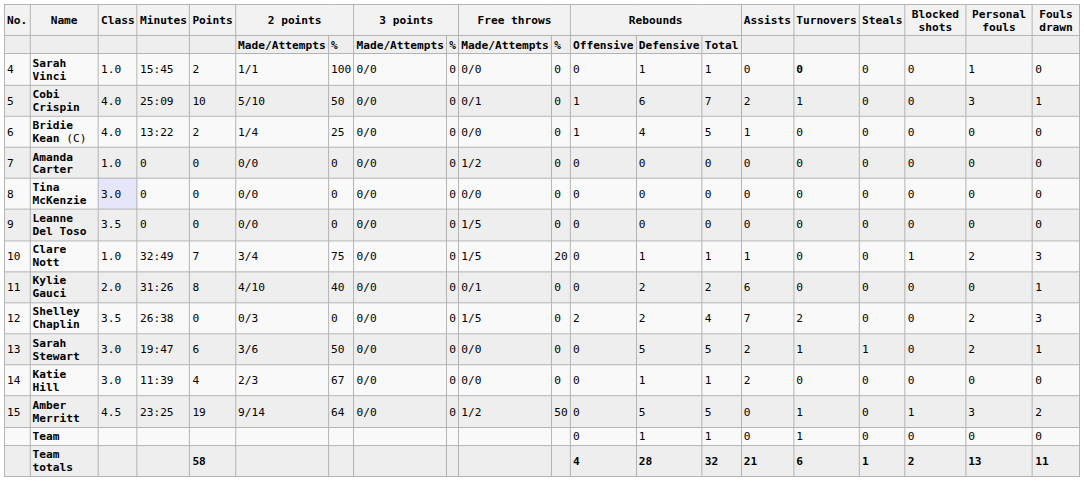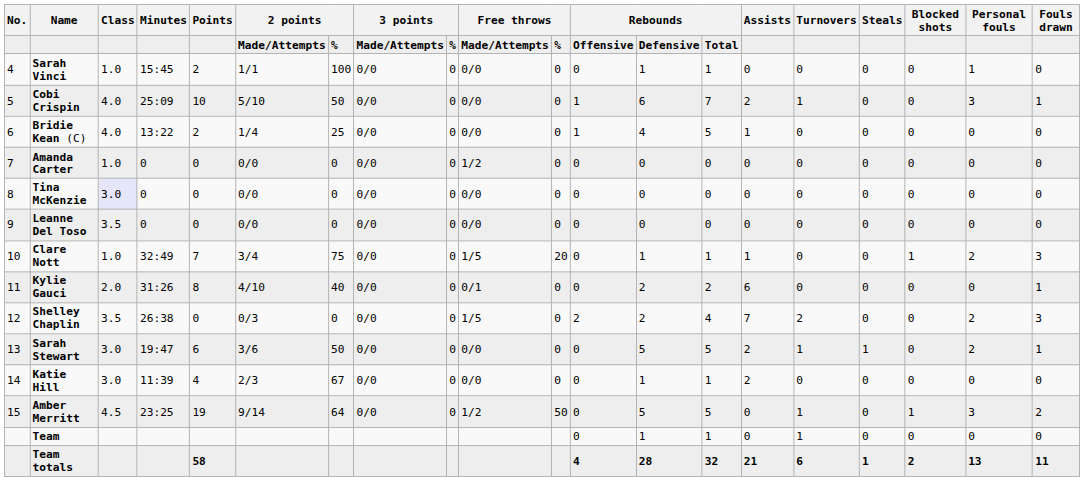 <table class="wikitable sortable" border="1">
 <tr>
 <th>No.</th>
 <th>Name</th>
 <th>Class</th>
 <th>Minutes</th>
 <th>Points</th>
 <th colspan="2">2 points</th>
 <th colspan="2">3 points</th>
 <th colspan="2">Free throws</th>
 <th colspan="3">Rebounds</th>
 <th>Assists</th>
 <th>Turnovers</th>
 <th>Steals</th>
 <th>Blocked shots</th>
 <th>Personal fouls</th>
 <th>Fouls drawn</th>
 </tr>
 <tr bgcolor=#eeeeee>
 <td></td>
 <td></td>
 <td></td>
 <td></td>
 <td></td>
 <td><strong>Made/Attempts</strong></td>
 <td><strong>%</strong></td>
 <td><strong>Made/Attempts</strong></td>
 <td><strong>%</strong></td>
 <td><strong>Made/Attempts</strong></td>
 <td><strong>%</strong></td>
 <td><strong>Offensive</strong></td>
 <td><strong>Defensive</strong></td>
 <td><strong>Total</strong></td>
 <td></td>
 <td></td>
 <td></td>
 <td></td>
 <td></td>
 <td></td>
 </tr>
 <tr>
 <td>4</td>
 <td><strong>Sarah Vinci</strong></td>
 <td>1.0</td>
 <td>15:45</td>
 <td>2</td>
 <td>1/1</td>
 <td>100</td>
 <td>0/0</td>
 <td>0</td>
 <td>0/0</td>
 <td>0</td>
 <td>0</td>
 <td>1</td>
 <td>1</td>
 <td>0</td>
-<td><strong>0</strong></td>
+<td>0</td>
 <td>0</td>
 <td>0</td>
 <td>1</td>
 <td>0</td>
 </tr>
 <tr bgcolor="#eeeeeeee">
 <td>5</td>
 <td><strong>Cobi Crispin</strong></td>
 <td>4.0</td>
 <td>25:09</td>
 <td>10</td>
 <td>5/10</td>
 <td>50</td>
 <td>0/0</td>
 <td>0</td>
-<td>0/1</td>
+<td>0/0</td>
 <td>0</td>
 <td>1</td>
 <td>6</td>
 <td>7</td>
 <td>2</td>
 <td>1</td>
 <td>0</td>
 <td>0</td>
 <td>3</td>
 <td>1</td>
 </tr>
 <tr>
 <td>6</td>
 <td><strong>Bridie Kean</strong> (C)</td>
 <td>4.0</td>
 <td>13:22</td>
 <td>2</td>
 <td>1/4</td>
 <td>25</td>
 <td>0/0</td>
 <td>0</td>
 <td>0/0</td>
 <td>0</td>
 <td>1</td>
 <td>4</td>
 <td>5</td>
 <td>1</td>
 <td>0</td>
 <td>0</td>
 <td>0</td>
 <td>0</td>
 <td>0</td>
 </tr>
 <tr bgcolor="#eeeeeeee">
 <td>7</td>
 <td><strong>Amanda Carter</strong></td>
 <td>1.0</td>
 <td>0</td>
 <td>0</td>
 <td>0/0</td>
 <td>0</td>
 <td>0/0</td>
 <td>0</td>
 <td>1/2</td>
 <td>0</td>
 <td>0</td>
 <td>0</td>
 <td>0</td>
 <td>0</td>
 <td>0</td>
 <td>0</td>
 <td>0</td>
 <td>0</td>
 <td>0</td>
 </tr>
 <tr>
 <td>8</td>
 <td><strong>Tina McKenzie</strong></td>
 <td style="background: lavender;">3.0</td>
 <td>0</td>
 <td>0</td>
 <td>0/0</td>
 <td>0</td>
 <td>0/0</td>
 <td>0</td>
 <td>0/0</td>
 <td>0</td>
 <td>0</td>
 <td>0</td>
 <td>0</td>
 <td>0</td>
 <td>0</td>
 <td>0</td>
 <td>0</td>
 <td>0</td>
 <td>0</td>
 </tr>
 <tr bgcolor="#eeeeeeee">
 <td>9</td>
 <td><strong>Leanne Del Toso</strong></td>
 <td>3.5</td>
 <td>0</td>
 <td>0</td>
 <td>0/0</td>
 <td>0</td>
 <td>0/0</td>
 <td>0</td>
-<td>1/5</td>
+<td>0/0</td>
 <td>0</td>
 <td>0</td>
 <td>0</td>
 <td>0</td>
 <td>0</td>
 <td>0</td>
 <td>0</td>
 <td>0</td>
 <td>0</td>
 <td>0</td>
 </tr>
 <tr>
 <td>10</td>
 <td><strong>Clare Nott</strong></td>
 <td>1.0</td>
 <td>32:49</td>
 <td>7</td>
 <td>3/4</td>
 <td>75</td>
 <td>0/0</td>
 <td>0</td>
 <td>1/5</td>
 <td>20</td>
 <td>0</td>
 <td>1</td>
 <td>1</td>
 <td>1</td>
 <td>0</td>
 <td>0</td>
 <td>1</td>
 <td>2</td>
 <td>3</td>
 </tr>
 <tr bgcolor="#eeeeeeee">
 <td>11</td>
 <td><strong>Kylie Gauci</strong></td>
 <td>2.0</td>
 <td>31:26</td>
 <td>8</td>
 <td>4/10</td>
 <td>40</td>
 <td>0/0</td>
 <td>0</td>
 <td>0/1</td>
 <td>0</td>
 <td>0</td>
 <td>2</td>
 <td>2</td>
 <td>6</td>
 <td>0</td>
 <td>0</td>
 <td>0</td>
 <td>0</td>
 <td>1</td>
 </tr>
 <tr>
 <td>12</td>
 <td><strong>Shelley Chaplin</strong></td>
 <td>3.5</td>
 <td>26:38</td>
 <td>0</td>
 <td>0/3</td>
 <td>0</td>
 <td>0/0</td>
 <td>0</td>
 <td>1/5</td>
 <td>0</td>
 <td>2</td>
 <td>2</td>
 <td>4</td>
 <td>7</td>
 <td>2</td>
 <td>0</td>
 <td>0</td>
 <td>2</td>
 <td>3</td>
 </tr>
 <tr bgcolor="#eeeeeeee">
 <td>13</td>
 <td><strong>Sarah Stewart</strong></td>
 <td>3.0</td>
 <td>19:47</td>
 <td>6</td>
 <td>3/6</td>
 <td>50</td>
 <td>0/0</td>
 <td>0</td>
 <td>0/0</td>
 <td>0</td>
 <td>0</td>
 <td>5</td>
 <td>5</td>
 <td>2</td>
 <td>1</td>
 <td>1</td>
 <td>0</td>
 <td>2</td>
 <td>1</td>
 </tr>
 <tr>
 <td>14</td>
 <td><strong>Katie Hill</strong></td>
 <td>3.0</td>
 <td>11:39</td>
 <td>4</td>
 <td>2/3</td>
 <td>67</td>
 <td>0/0</td>
 <td>0</td>
 <td>0/0</td>
 <td>0</td>
 <td>0</td>
 <td>1</td>
 <td>1</td>
 <td>2</td>
 <td>0</td>
 <td>0</td>
 <td>0</td>
 <td>0</td>
 <td>0</td>
 </tr>
 <tr bgcolor="#eeeeeeee">
 <td>15</td>
 <td><strong>Amber Merritt</strong></td>
 <td>4.5</td>
 <td>23:25</td>
 <td>19</td>
 <td>9/14</td>
 <td>64</td>
 <td>0/0</td>
 <td>0</td>
 <td>1/2</td>
 <td>50</td>
 <td>0</td>
 <td>5</td>
 <td>5</td>
 <td>0</td>
 <td>1</td>
 <td>0</td>
 <td>1</td>
 <td>3</td>
 <td>2</td>
 </tr>
 <tr>
 <td></td>
 <td><strong>Team</strong></td>
 <td></td>
 <td></td>
 <td></td>
 <td></td>
 <td></td>
 <td></td>
 <td></td>
 <td></td>
 <td></td>
 <td>0</td>
 <td>1</td>
 <td>1</td>
 <td>0</td>
 <td>1</td>
 <td>0</td>
 <td>0</td>
 <td>0</td>
 <td>0</td>
 </tr>
 <tr bgcolor="#eeeeeeee">
 <td></td>
 <td><strong>Team totals</strong></td>
 <td></td>
 <td></td>
 <td><strong>58</strong></td>
 <td></td>
 <td></td>
 <td></td>
 <td></td>
 <td></td>
 <td></td>
 <td><strong>4</strong></td>
 <td><strong>28</strong></td>
 <td><strong>32</strong></td>
 <td><strong>21</strong></td>
 <td><strong>6</strong></td>
 <td><strong>1</strong></td>
 <td><strong>2</strong></td>
 <td><strong>13</strong></td>
 <td><strong>11</strong></td>
 </tr>
 </table>
